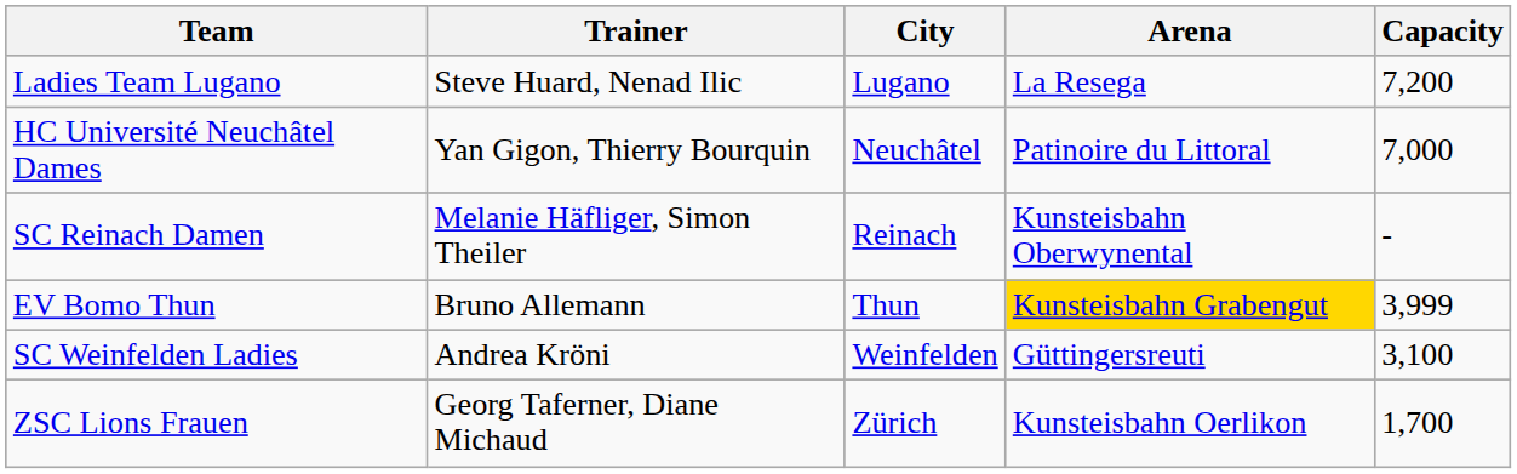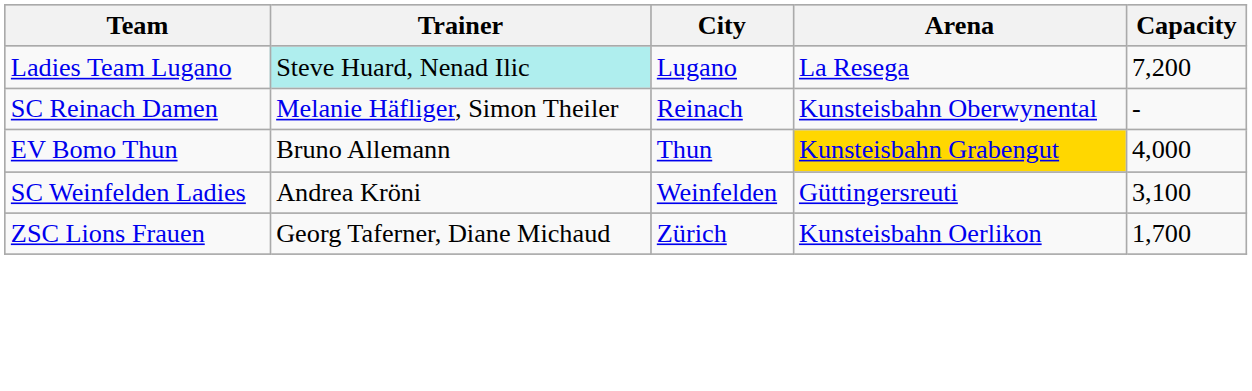 <table class="wikitable" style="text-align:left" width=60%>
 <tr>
 <th>Team</th>
 <th>Trainer</th>
 <th>City</th>
 <th>Arena</th>
 <th>Capacity</th>
 </tr>
 <tr>
 <td><a href='#'>Ladies Team Lugano</a></td>
-<td>Steve Huard, Nenad Ilic</td>
+<td style="background: paleturquoise;">Steve Huard, Nenad Ilic</td>
 <td><a href='#'>Lugano</a></td>
 <td><a href='#'>La Resega</a></td>
 <td>7,200</td>
-</tr>
-<tr>
-<td><a href='#'>HC Université Neuchâtel Dames</a></td>
-<td>Yan Gigon, Thierry Bourquin</td>
-<td><a href='#'>Neuchâtel</a></td>
-<td><a href='#'>Patinoire du Littoral</a></td>
-<td>7,000</td>
 </tr>
 <tr>
 <td><a href='#'>SC Reinach Damen</a></td>
 <td><a href='#'>Melanie Häfliger</a>, Simon Theiler</td>
 <td><a href='#'>Reinach</a></td>
 <td><a href='#'>Kunsteisbahn Oberwynental</a></td>
 <td>-</td>
 </tr>
 <tr>
 <td><a href='#'>EV Bomo Thun</a></td>
 <td>Bruno Allemann</td>
 <td><a href='#'>Thun</a></td>
 <td style="background: gold;"><a href='#'>Kunsteisbahn Grabengut</a></td>
-<td>3,999</td>
+<td>4,000</td>
 </tr>
 <tr>
 <td><a href='#'>SC Weinfelden Ladies</a></td>
 <td>Andrea Kröni</td>
 <td><a href='#'>Weinfelden</a></td>
 <td><a href='#'>Güttingersreuti</a></td>
 <td>3,100</td>
 </tr>
 <tr>
 <td><a href='#'>ZSC Lions Frauen</a></td>
 <td>Georg Taferner, Diane Michaud</td>
 <td><a href='#'>Zürich</a></td>
 <td><a href='#'>Kunsteisbahn Oerlikon</a></td>
 <td>1,700</td>
 </tr>
 </table>
